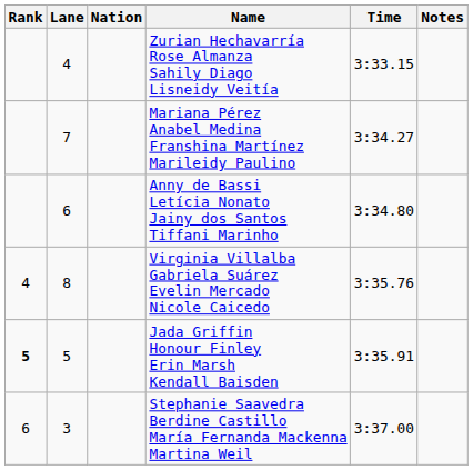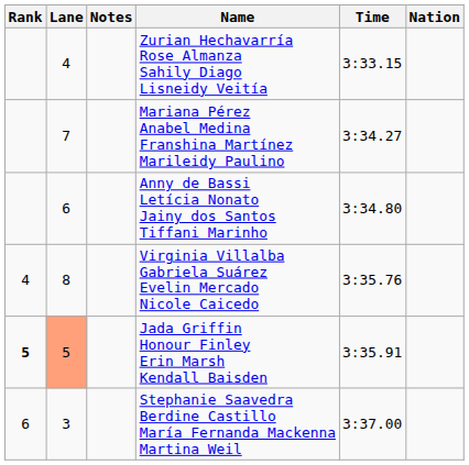 <table class="wikitable sortable" style="text-align:center">
 <tr>
 <th>Rank</th>
 <th>Lane</th>
-<th>Nation</th>
+<th>Notes</th>
 <th>Name</th>
 <th>Time</th>
-<th>Notes</th>
+<th>Nation</th>
 </tr>
 <tr>
 <td></td>
 <td>4</td>
-<td align=left></td>
+<td></td>
 <td align=left><a href='#'>Zurian Hechavarría</a><br><a href='#'>Rose Almanza</a><br> <a href='#'>Sahily Diago</a><br><a href='#'>Lisneidy Veitía</a></td>
 <td>3:33.15</td>
-<td></td>
+<td align=left></td>
 </tr>
 <tr>
 <td></td>
 <td>7</td>
-<td align=left></td>
+<td></td>
 <td align=left><a href='#'>Mariana Pérez</a><br><a href='#'>Anabel Medina</a><br> <a href='#'>Franshina Martínez</a><br> <a href='#'>Marileidy Paulino</a></td>
 <td>3:34.27</td>
-<td></td>
+<td align=left></td>
 </tr>
 <tr>
 <td></td>
 <td>6</td>
-<td align=left></td>
+<td></td>
 <td align=left><a href='#'>Anny de Bassi</a><br> <a href='#'>Letícia Nonato</a><br> <a href='#'>Jainy dos Santos</a><br><a href='#'>Tiffani Marinho</a></td>
 <td>3:34.80</td>
-<td></td>
+<td align=left></td>
 </tr>
 <tr>
 <td>4</td>
 <td>8</td>
-<td align=left></td>
+<td><strong></strong></td>
 <td align=left><a href='#'>Virginia Villalba</a><br> <a href='#'>Gabriela Suárez</a><br> <a href='#'>Evelin Mercado</a><br> <a href='#'>Nicole Caicedo</a></td>
 <td>3:35.76</td>
-<td><strong></strong></td>
+<td align=left></td>
 </tr>
 <tr>
 <td><strong>5</strong></td>
-<td>5</td>
-<td align=left></td>
+<td style="background: lightsalmon;">5</td>
+<td></td>
 <td align=left><a href='#'>Jada Griffin</a><br><a href='#'>Honour Finley</a><br><a href='#'>Erin Marsh</a><br> <a href='#'>Kendall Baisden</a></td>
 <td>3:35.91</td>
-<td></td>
+<td align=left></td>
 </tr>
 <tr>
 <td>6</td>
 <td>3</td>
-<td align=left></td>
+<td></td>
 <td align=left><a href='#'>Stephanie Saavedra</a><br> <a href='#'>Berdine Castillo</a><br><a href='#'>María Fernanda Mackenna</a><br> <a href='#'>Martina Weil</a></td>
 <td>3:37.00</td>
-<td></td>
+<td align=left></td>
 </tr>
 </table>
